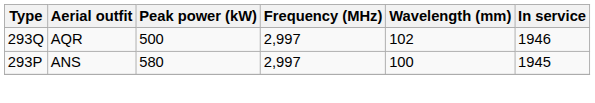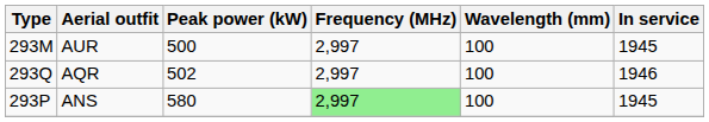 <table class="wikitable">
 <tr>
 <th>Type</th>
 <th>Aerial outfit</th>
 <th>Peak power (kW)</th>
 <th>Frequency (MHz)</th>
 <th>Wavelength (mm)</th>
 <th>In service</th>
 </tr>
 <tr>
+<td>293M</td>
+<td>AUR</td>
+<td>500</td>
+<td>2,997</td>
+<td>100</td>
+<td>1945</td>
+</tr>
+<tr>
 <td>293Q</td>
 <td>AQR</td>
-<td>500</td>
+<td>502</td>
 <td>2,997</td>
-<td>102</td>
+<td>100</td>
 <td>1946</td>
 </tr>
 <tr>
 <td>293P</td>
 <td>ANS</td>
 <td>580</td>
-<td>2,997</td>
+<td style="background: lightgreen;">2,997</td>
 <td>100</td>
 <td>1945</td>
 </tr>
 <tr>
 </tr>
 </table>
